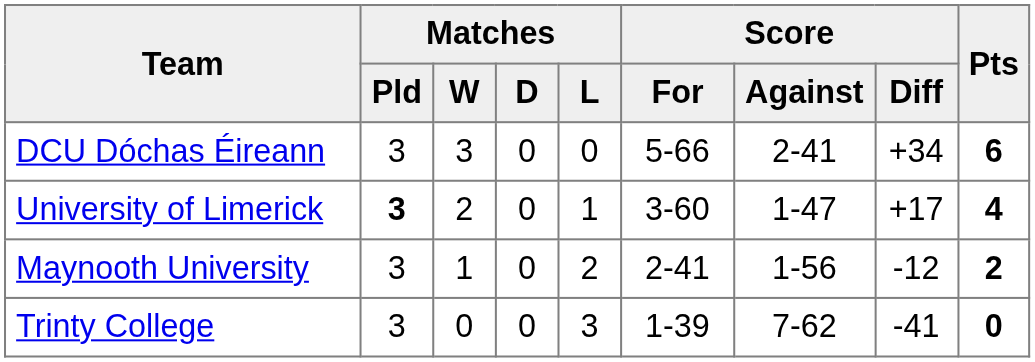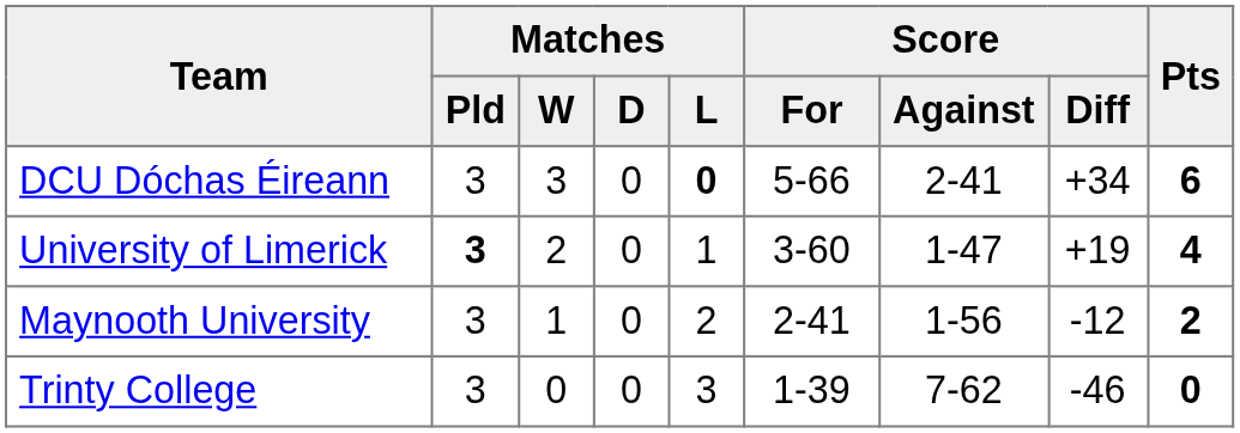 <table style=border-collapse:collapse border=1 cellspacing=0 cellpadding=5>
 <tr align=center bgcolor=#efefef>
 <th rowspan=2 width=165>Team</th>
 <th colspan=4>Matches</th>
 <th colspan=3>Score</th>
 <th rowspan=2width=20>Pts</th>
 </tr>
 <tr align=center bgcolor=#efefef>
 <th width=20>Pld</th>
 <th width=20>W</th>
 <th width=20>D</th>
 <th width=20>L</th>
 <th width=45>For</th>
 <th width=45>Against</th>
 <th width=30>Diff</th>
 </tr>
 <tr align=center>
 <td style="text-align:left;"><a href='#'>DCU Dóchas Éireann</a></td>
 <td>3</td>
 <td>3</td>
 <td>0</td>
-<td>0</td>
+<td><strong>0</strong></td>
 <td>5-66</td>
 <td>2-41</td>
 <td>+34</td>
 <td><strong>6</strong></td>
 </tr>
 <tr align=center>
 <td style="text-align:left;"><a href='#'>University of Limerick</a></td>
 <td><strong>3</strong></td>
 <td>2</td>
 <td>0</td>
 <td>1</td>
 <td>3-60</td>
 <td>1-47</td>
-<td>+17</td>
+<td>+19</td>
 <td><strong>4</strong></td>
 </tr>
 <tr align=center>
 <td style="text-align:left;"><a href='#'>Maynooth University</a></td>
 <td>3</td>
 <td>1</td>
 <td>0</td>
 <td>2</td>
 <td>2-41</td>
 <td>1-56</td>
 <td>-12</td>
 <td><strong>2</strong></td>
 </tr>
 <tr align=center>
 <td style="text-align:left;"><a href='#'>Trinty College</a></td>
 <td>3</td>
 <td>0</td>
 <td>0</td>
 <td>3</td>
 <td>1-39</td>
 <td>7-62</td>
-<td>-41</td>
+<td>-46</td>
 <td><strong>0</strong></td>
 </tr>
 </table>
